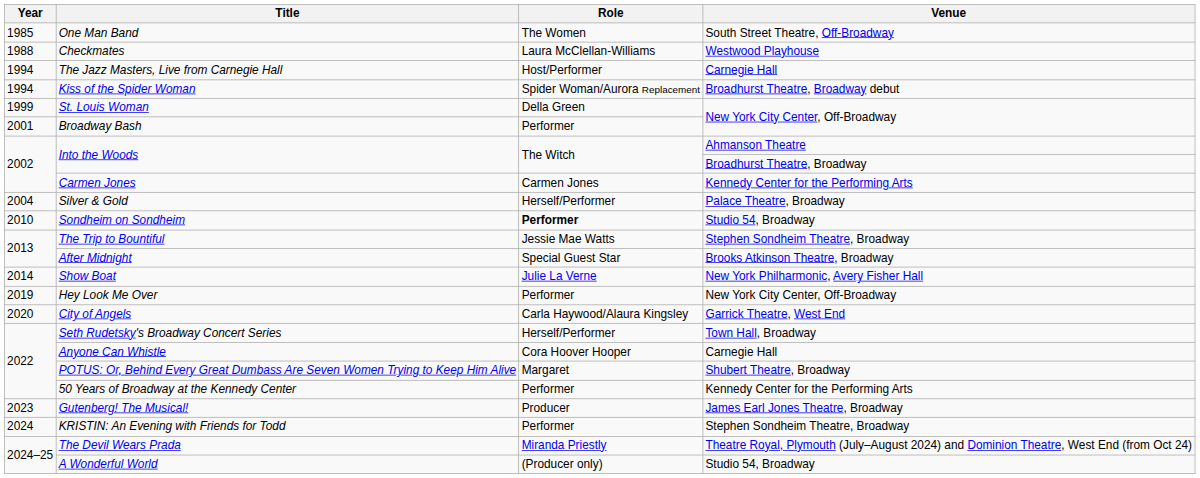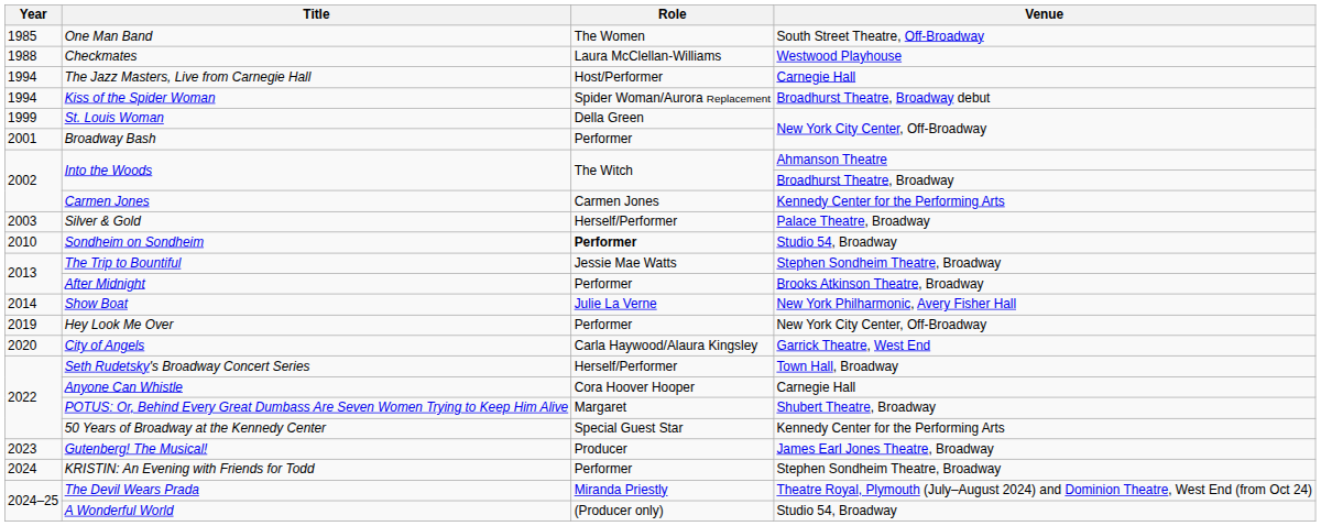 <table class="wikitable plainrowheaders sortable">
 <tr>
 <th>Year</th>
 <th>Title</th>
 <th>Role</th>
 <th>Venue</th>
 </tr>
 <tr>
 <td>1985</td>
 <td><em>One Man Band</em></td>
 <td>The Women</td>
 <td>South Street Theatre, <a href='#'>Off-Broadway</a></td>
 </tr>
 <tr>
 <td>1988</td>
 <td><em>Checkmates</em></td>
 <td>Laura McClellan-Williams</td>
 <td><a href='#'>Westwood Playhouse</a></td>
 </tr>
 <tr>
 <td>1994</td>
 <td><em>The Jazz Masters, Live from Carnegie Hall</em></td>
 <td>Host/Performer</td>
 <td><a href='#'>Carnegie Hall</a></td>
 </tr>
 <tr>
 <td>1994</td>
 <td><em><a href='#'>Kiss of the Spider Woman</a></em></td>
 <td>Spider Woman/Aurora <small>Replacement</small></td>
 <td><a href='#'>Broadhurst Theatre</a>, <a href='#'>Broadway</a> debut</td>
 </tr>
 <tr>
 <td>1999</td>
 <td><em><a href='#'>St. Louis Woman</a></em></td>
 <td>Della Green</td>
 <td rowspan="2"><a href='#'>New York City Center</a>, Off-Broadway</td>
 </tr>
 <tr>
 <td>2001</td>
 <td><em>Broadway Bash</em></td>
 <td>Performer</td>
 </tr>
 <tr>
 <td rowspan="3">2002</td>
 <td rowspan="2"><em><a href='#'>Into the Woods</a></em></td>
 <td rowspan="2">The Witch</td>
 <td><a href='#'>Ahmanson Theatre</a></td>
 </tr>
 <tr>
 <td><a href='#'>Broadhurst Theatre</a>, Broadway</td>
 </tr>
 <tr>
 <td><em><a href='#'>Carmen Jones</a></em></td>
 <td>Carmen Jones</td>
 <td><a href='#'>Kennedy Center for the Performing Arts</a></td>
 </tr>
 <tr>
-<td>2004</td>
+<td>2003</td>
 <td><em>Silver & Gold</em></td>
 <td>Herself/Performer</td>
 <td><a href='#'>Palace Theatre</a>, Broadway</td>
 </tr>
 <tr>
 <td>2010</td>
 <td><em><a href='#'>Sondheim on Sondheim</a></em></td>
 <td><strong>Performer</strong></td>
 <td><a href='#'>Studio 54</a>, Broadway</td>
 </tr>
 <tr>
 <td rowspan="2">2013</td>
 <td><em><a href='#'>The Trip to Bountiful</a></em></td>
 <td>Jessie Mae Watts</td>
 <td><a href='#'>Stephen Sondheim Theatre</a>, Broadway</td>
 </tr>
 <tr>
 <td><em><a href='#'>After Midnight</a></em></td>
-<td>Special Guest Star</td>
+<td>Performer</td>
 <td><a href='#'>Brooks Atkinson Theatre</a>, Broadway</td>
 </tr>
 <tr>
 <td>2014</td>
 <td><em><a href='#'>Show Boat</a></em></td>
 <td><a href='#'>Julie La Verne</a></td>
 <td><a href='#'>New York Philharmonic</a>, <a href='#'>Avery Fisher Hall</a></td>
 </tr>
 <tr>
 <td>2019</td>
 <td><em>Hey Look Me Over</em></td>
 <td>Performer</td>
 <td>New York City Center, Off-Broadway</td>
 </tr>
 <tr>
 <td>2020</td>
 <td><em><a href='#'>City of Angels</a></em></td>
 <td>Carla Haywood/Alaura Kingsley</td>
 <td><a href='#'>Garrick Theatre</a>, <a href='#'>West End</a></td>
 </tr>
 <tr>
 <td rowspan="4">2022</td>
 <td><a href='#'><em>Seth</em> <em>Rudetsky</em></a><em>'s</em> <em>Broadway Concert Series</em></td>
 <td>Herself/Performer</td>
 <td><a href='#'>Town Hall</a>, Broadway</td>
 </tr>
 <tr>
 <td><em><a href='#'>Anyone Can Whistle</a></em></td>
 <td>Cora Hoover Hooper</td>
 <td>Carnegie Hall</td>
 </tr>
 <tr>
 <td><em><a href='#'>POTUS: Or, Behind Every Great Dumbass Are Seven Women Trying to Keep Him Alive</a></em></td>
 <td>Margaret</td>
 <td><a href='#'>Shubert Theatre</a>, Broadway</td>
 </tr>
 <tr>
 <td><em>50 Years of Broadway at the Kennedy Center</em></td>
-<td>Performer</td>
+<td>Special Guest Star</td>
 <td>Kennedy Center for the Performing Arts</td>
 </tr>
 <tr>
 <td>2023</td>
 <td><em><a href='#'>Gutenberg! The Musical!</a></em></td>
 <td>Producer</td>
 <td><a href='#'>James Earl Jones Theatre</a>, Broadway</td>
 </tr>
 <tr>
 <td>2024</td>
 <td><em>KRISTIN: An Evening with Friends for Todd</em></td>
 <td>Performer</td>
 <td>Stephen Sondheim Theatre, Broadway</td>
 </tr>
 <tr>
 <td rowspan="2">2024–25</td>
 <td><em><a href='#'>The Devil Wears Prada</a></em></td>
 <td><a href='#'>Miranda Priestly</a></td>
 <td><a href='#'>Theatre Royal, Plymouth</a> (July–August 2024) and <a href='#'>Dominion Theatre</a>, West End (from Oct 24)</td>
 </tr>
 <tr>
 <td><em><a href='#'>A Wonderful World</a></em></td>
 <td>(Producer only)</td>
 <td>Studio 54, Broadway</td>
 </tr>
 </table>
